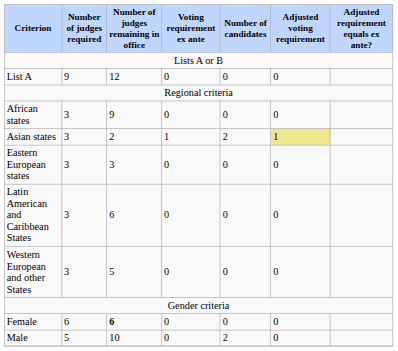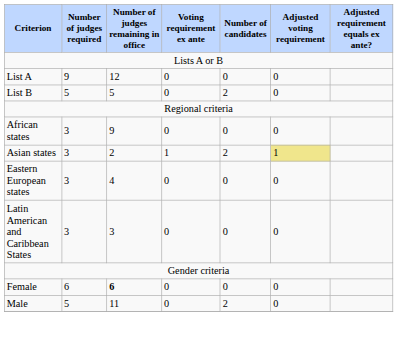 <table class="wikitable">
 <tr bgcolor=#BFD7FF align="center" style="font-size:90%;">
 <td><strong>Criterion</strong></td>
 <td><strong>Number of judges required</strong></td>
 <td><strong>Number of judges remaining in office</strong></td>
 <td><strong>Voting requirement ex ante</strong></td>
 <td><strong>Number of candidates</strong></td>
 <td><strong>Adjusted voting requirement</strong></td>
 <td><strong>Adjusted requirement equals ex ante?</strong></td>
 </tr>
 <tr>
 <td colspan=7 align="center">Lists A or B</td>
 </tr>
 <tr>
 <td>List A</td>
 <td>9</td>
 <td>12</td>
 <td>0</td>
 <td>0</td>
+<td>0</td>
+<td></td>
+</tr>
+<tr>
+<td>List B</td>
+<td>5</td>
+<td>5</td>
+<td>0</td>
+<td>2</td>
 <td>0</td>
 <td></td>
 </tr>
 <tr>
 <td colspan=7 align="center">Regional criteria</td>
 </tr>
 <tr>
 <td>African states</td>
 <td>3</td>
 <td>9</td>
 <td>0</td>
 <td>0</td>
 <td>0</td>
 <td></td>
 </tr>
 <tr>
 <td>Asian states</td>
 <td>3</td>
 <td>2</td>
 <td>1</td>
 <td>2</td>
 <td style="background: khaki;">1</td>
 <td></td>
 </tr>
 <tr>
 <td>Eastern European states</td>
 <td>3</td>
-<td>3</td>
+<td>4</td>
 <td>0</td>
 <td>0</td>
 <td>0</td>
 <td></td>
 </tr>
 <tr>
 <td>Latin American and Caribbean States</td>
 <td>3</td>
-<td>6</td>
-<td>0</td>
-<td>0</td>
-<td>0</td>
-<td></td>
-</tr>
-<tr>
-<td>Western European and other States</td>
 <td>3</td>
-<td>5</td>
 <td>0</td>
 <td>0</td>
 <td>0</td>
 <td></td>
 </tr>
 <tr>
 <td colspan=7 align="center">Gender criteria</td>
 </tr>
 <tr>
 <td>Female</td>
 <td>6</td>
 <td><strong>6</strong></td>
 <td>0</td>
 <td>0</td>
 <td>0</td>
 <td></td>
 </tr>
 <tr>
 <td>Male</td>
 <td>5</td>
-<td>10</td>
+<td>11</td>
 <td>0</td>
 <td>2</td>
 <td>0</td>
 <td></td>
 </tr>
 <tr>
 </tr>
 </table>
